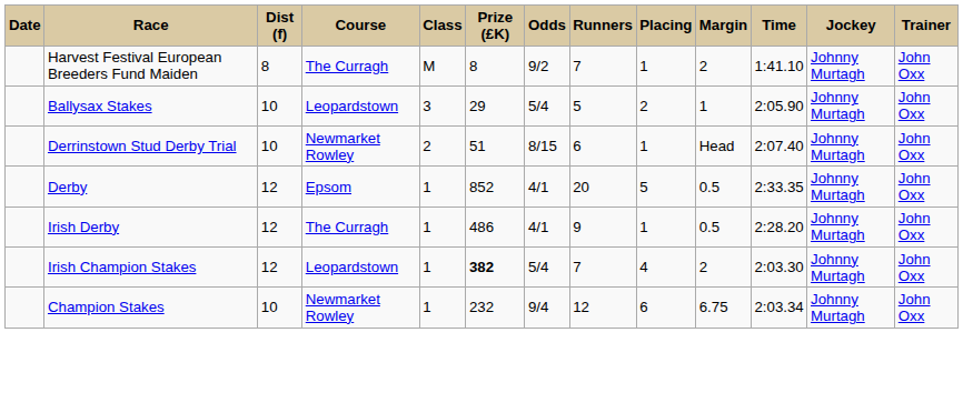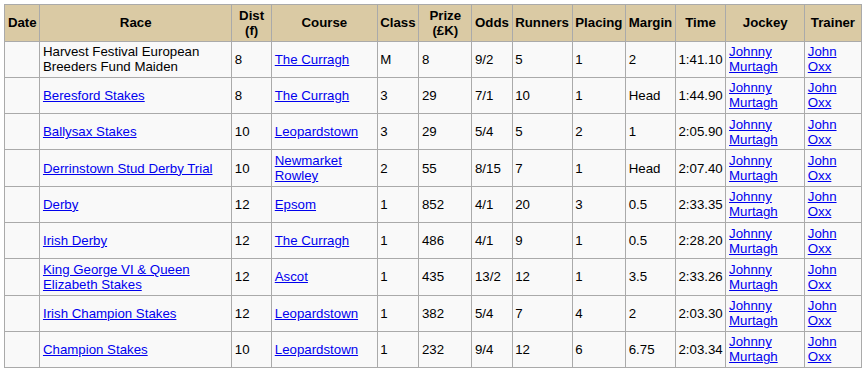 <table class = "wikitable sortable" | border="1" cellpadding="1" style="text-align:centre; margin-left:1em; float:centre; border-collapse: collapse; font-size:83%">
 <tr style="background:#dacaa4; text-align:center;">
 <th style="background-color:#dacaa4;">Date</th>
 <th style="background-color:#dacaa4;">Race</th>
 <th style="background-color:#dacaa4;">Dist (f)</th>
 <th style="background-color:#dacaa4;">Course</th>
 <th style="background-color:#dacaa4;">Class</th>
 <th style="background-color:#dacaa4;">Prize (£K)</th>
 <th style="background-color:#dacaa4;">Odds</th>
 <th style="background-color:#dacaa4;">Runners</th>
 <th style="background-color:#dacaa4;">Placing</th>
 <th style="background-color:#dacaa4;">Margin</th>
 <th style="background-color:#dacaa4;">Time</th>
 <th style="background-color:#dacaa4;">Jockey</th>
 <th style="background-color:#dacaa4;">Trainer</th>
 </tr>
 <tr>
 <td></td>
 <td>Harvest Festival European Breeders Fund Maiden</td>
 <td>8</td>
 <td><a href='#'>The Curragh</a></td>
 <td>M</td>
 <td>8</td>
 <td>9/2</td>
-<td>7</td>
+<td>5</td>
 <td>1</td>
 <td>2</td>
 <td>1:41.10</td>
+<td><a href='#'>Johnny Murtagh</a></td>
+<td><a href='#'>John Oxx</a></td>
+</tr>
+<tr>
+<td></td>
+<td><a href='#'>Beresford Stakes</a></td>
+<td>8</td>
+<td><a href='#'>The Curragh</a></td>
+<td>3</td>
+<td>29</td>
+<td>7/1</td>
+<td>10</td>
+<td>1</td>
+<td>Head</td>
+<td>1:44.90</td>
 <td><a href='#'>Johnny Murtagh</a></td>
 <td><a href='#'>John Oxx</a></td>
 </tr>
 <tr>
 <td></td>
 <td><a href='#'>Ballysax Stakes</a></td>
 <td>10</td>
 <td><a href='#'>Leopardstown</a></td>
 <td>3</td>
 <td>29</td>
 <td>5/4</td>
 <td>5</td>
 <td>2</td>
 <td>1</td>
 <td>2:05.90</td>
 <td><a href='#'>Johnny Murtagh</a></td>
 <td><a href='#'>John Oxx</a></td>
 </tr>
 <tr>
 <td></td>
 <td><a href='#'>Derrinstown Stud Derby Trial</a></td>
 <td>10</td>
 <td><a href='#'>Newmarket Rowley</a></td>
 <td>2</td>
-<td>51</td>
+<td>55</td>
 <td>8/15</td>
-<td>6</td>
+<td>7</td>
 <td>1</td>
 <td>Head</td>
 <td>2:07.40</td>
 <td><a href='#'>Johnny Murtagh</a></td>
 <td><a href='#'>John Oxx</a></td>
 </tr>
 <tr>
 <td></td>
 <td><a href='#'>Derby</a></td>
 <td>12</td>
 <td><a href='#'>Epsom</a></td>
 <td>1</td>
 <td>852</td>
 <td>4/1</td>
 <td>20</td>
-<td>5</td>
+<td>3</td>
 <td>0.5</td>
 <td>2:33.35</td>
 <td><a href='#'>Johnny Murtagh</a></td>
 <td><a href='#'>John Oxx</a></td>
 </tr>
 <tr>
 <td></td>
 <td><a href='#'>Irish Derby</a></td>
 <td>12</td>
 <td><a href='#'>The Curragh</a></td>
 <td>1</td>
 <td>486</td>
 <td>4/1</td>
 <td>9</td>
 <td>1</td>
 <td>0.5</td>
 <td>2:28.20</td>
 <td><a href='#'>Johnny Murtagh</a></td>
 <td><a href='#'>John Oxx</a></td>
 </tr>
 <tr>
 <td></td>
+<td><a href='#'>King George VI & Queen Elizabeth Stakes</a></td>
+<td>12</td>
+<td><a href='#'>Ascot</a></td>
+<td>1</td>
+<td>435</td>
+<td>13/2</td>
+<td>12</td>
+<td>1</td>
+<td>3.5</td>
+<td>2:33.26</td>
+<td><a href='#'>Johnny Murtagh</a></td>
+<td><a href='#'>John Oxx</a></td>
+</tr>
+<tr>
+<td></td>
 <td><a href='#'>Irish Champion Stakes</a></td>
 <td>12</td>
 <td><a href='#'>Leopardstown</a></td>
 <td>1</td>
-<td><strong>382</strong></td>
+<td>382</td>
 <td>5/4</td>
 <td>7</td>
 <td>4</td>
 <td>2</td>
 <td>2:03.30</td>
 <td><a href='#'>Johnny Murtagh</a></td>
 <td><a href='#'>John Oxx</a></td>
 </tr>
 <tr>
 <td></td>
 <td><a href='#'>Champion Stakes</a></td>
 <td>10</td>
-<td><a href='#'>Newmarket Rowley</a></td>
+<td><a href='#'>Leopardstown</a></td>
 <td>1</td>
 <td>232</td>
 <td>9/4</td>
 <td>12</td>
 <td>6</td>
 <td>6.75</td>
 <td>2:03.34</td>
 <td><a href='#'>Johnny Murtagh</a></td>
 <td><a href='#'>John Oxx</a></td>
 </tr>
 <tr>
 </tr>
 </table>
